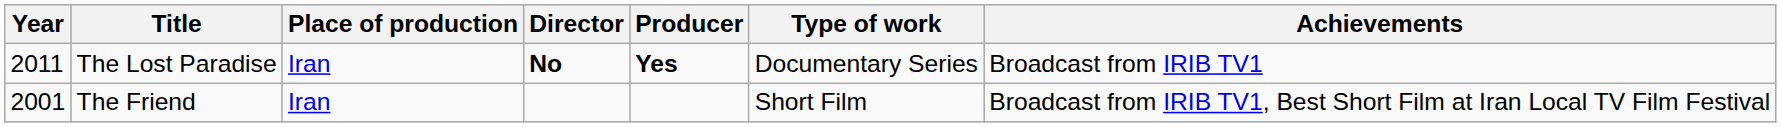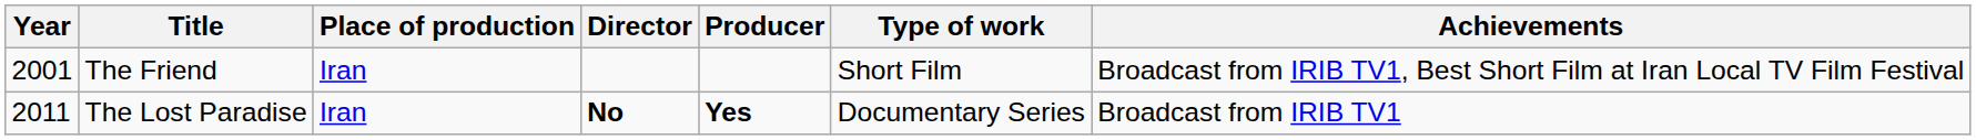 <table class="wikitable">
 <tr>
 <th>Year</th>
 <th>Title</th>
 <th>Place of production</th>
 <th>Director</th>
 <th>Producer</th>
 <th>Type of work</th>
 <th>Achievements</th>
 </tr>
 <tr>
+<td>2001</td>
+<td>The Friend</td>
+<td><a href='#'>Iran</a></td>
+<td></td>
+<td></td>
+<td>Short Film</td>
+<td>Broadcast from <a href='#'>IRIB TV1</a>, Best Short Film at Iran Local TV Film Festival</td>
+</tr>
+<tr>
 <td>2011</td>
 <td>The Lost Paradise</td>
 <td><a href='#'>Iran</a></td>
 <td><strong>No</strong></td>
 <td><strong>Yes</strong></td>
 <td>Documentary Series</td>
 <td>Broadcast from <a href='#'>IRIB TV1</a></td>
 </tr>
-<tr>
-<td>2001</td>
-<td>The Friend</td>
-<td><a href='#'>Iran</a></td>
-<td></td>
-<td></td>
-<td>Short Film</td>
-<td>Broadcast from <a href='#'>IRIB TV1</a>, Best Short Film at Iran Local TV Film Festival</td>
-</tr>
 </table>
